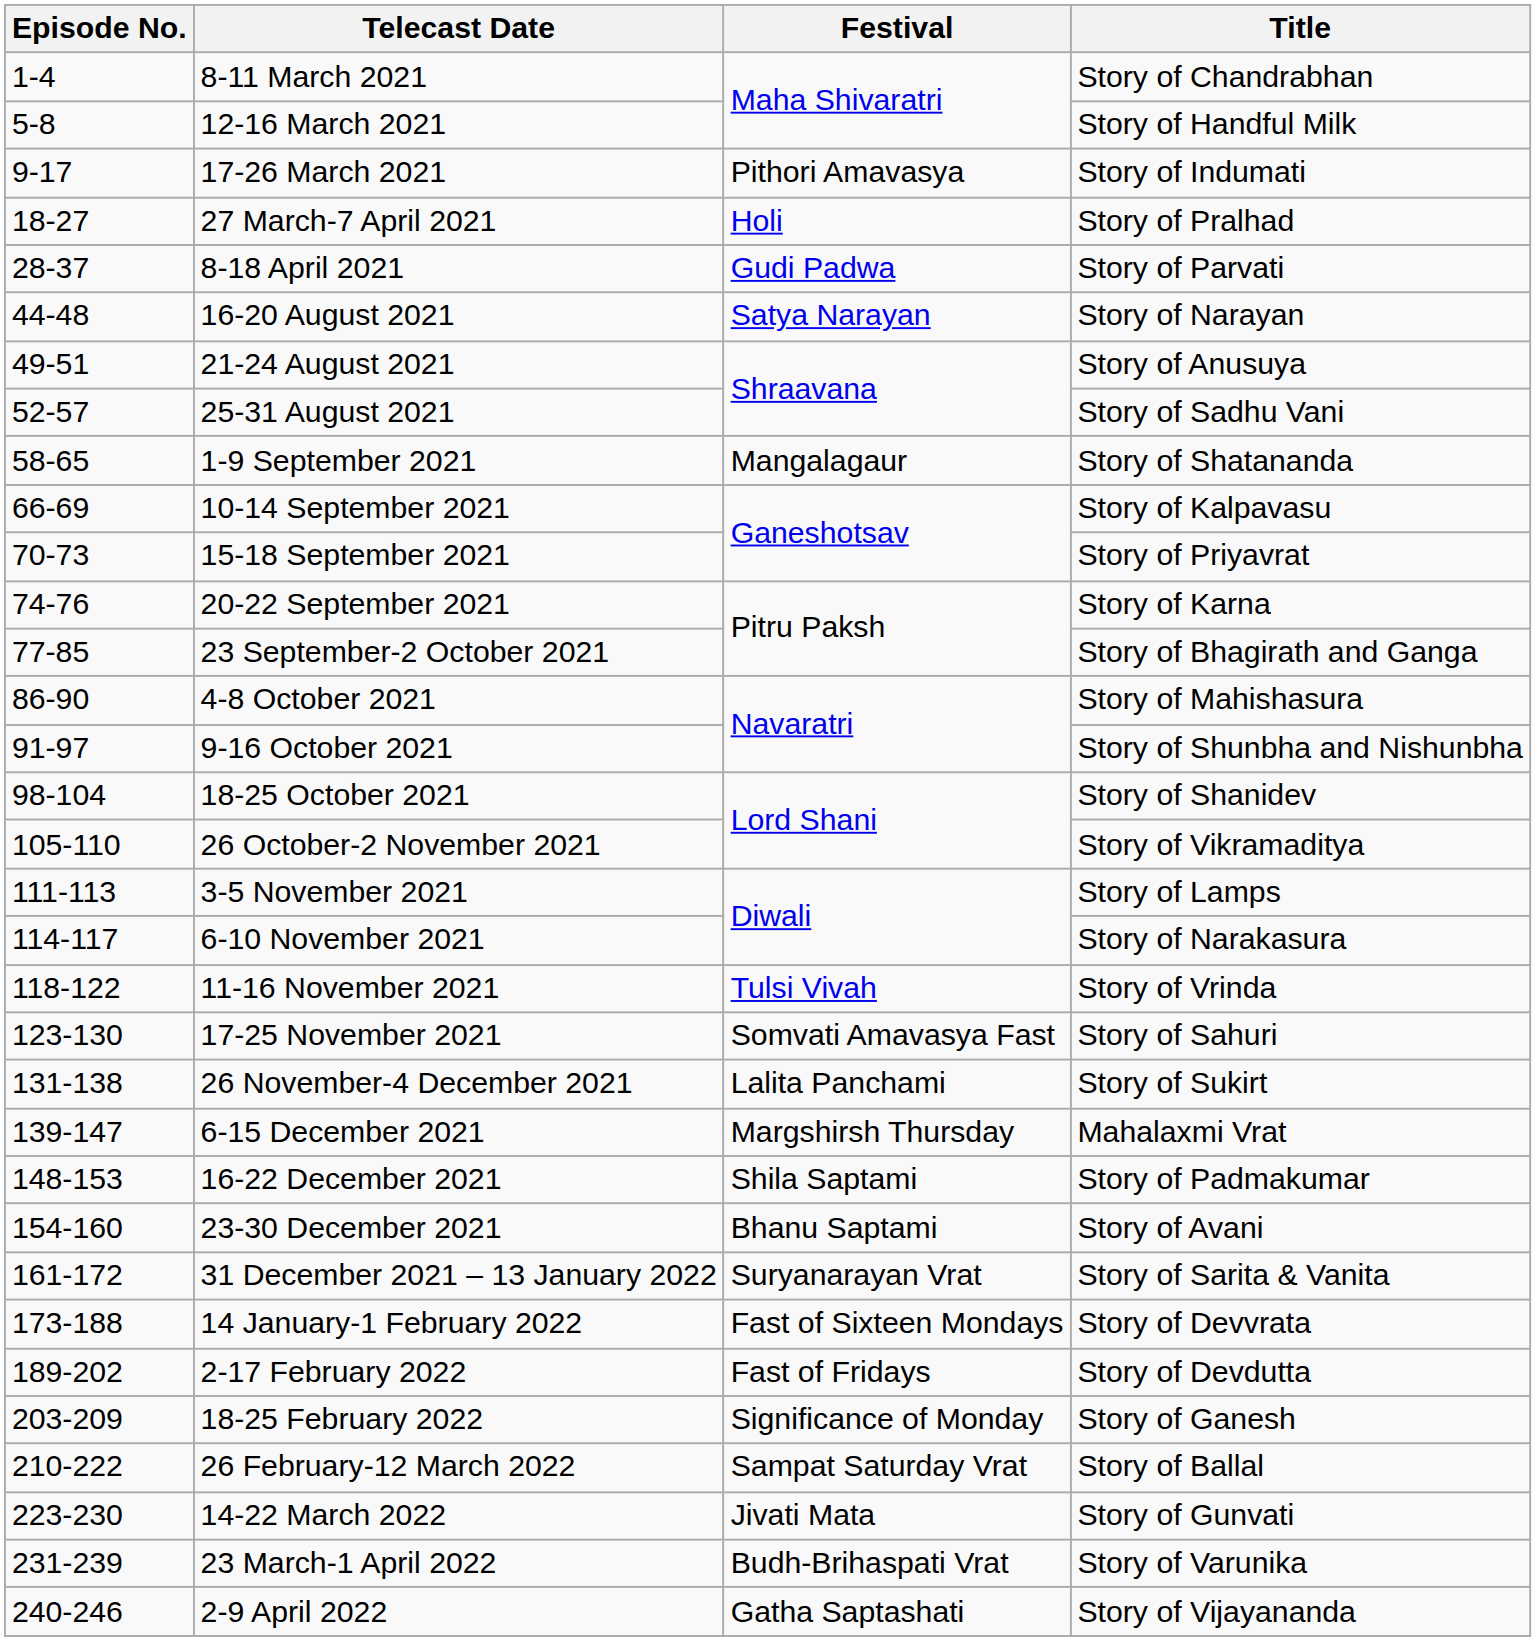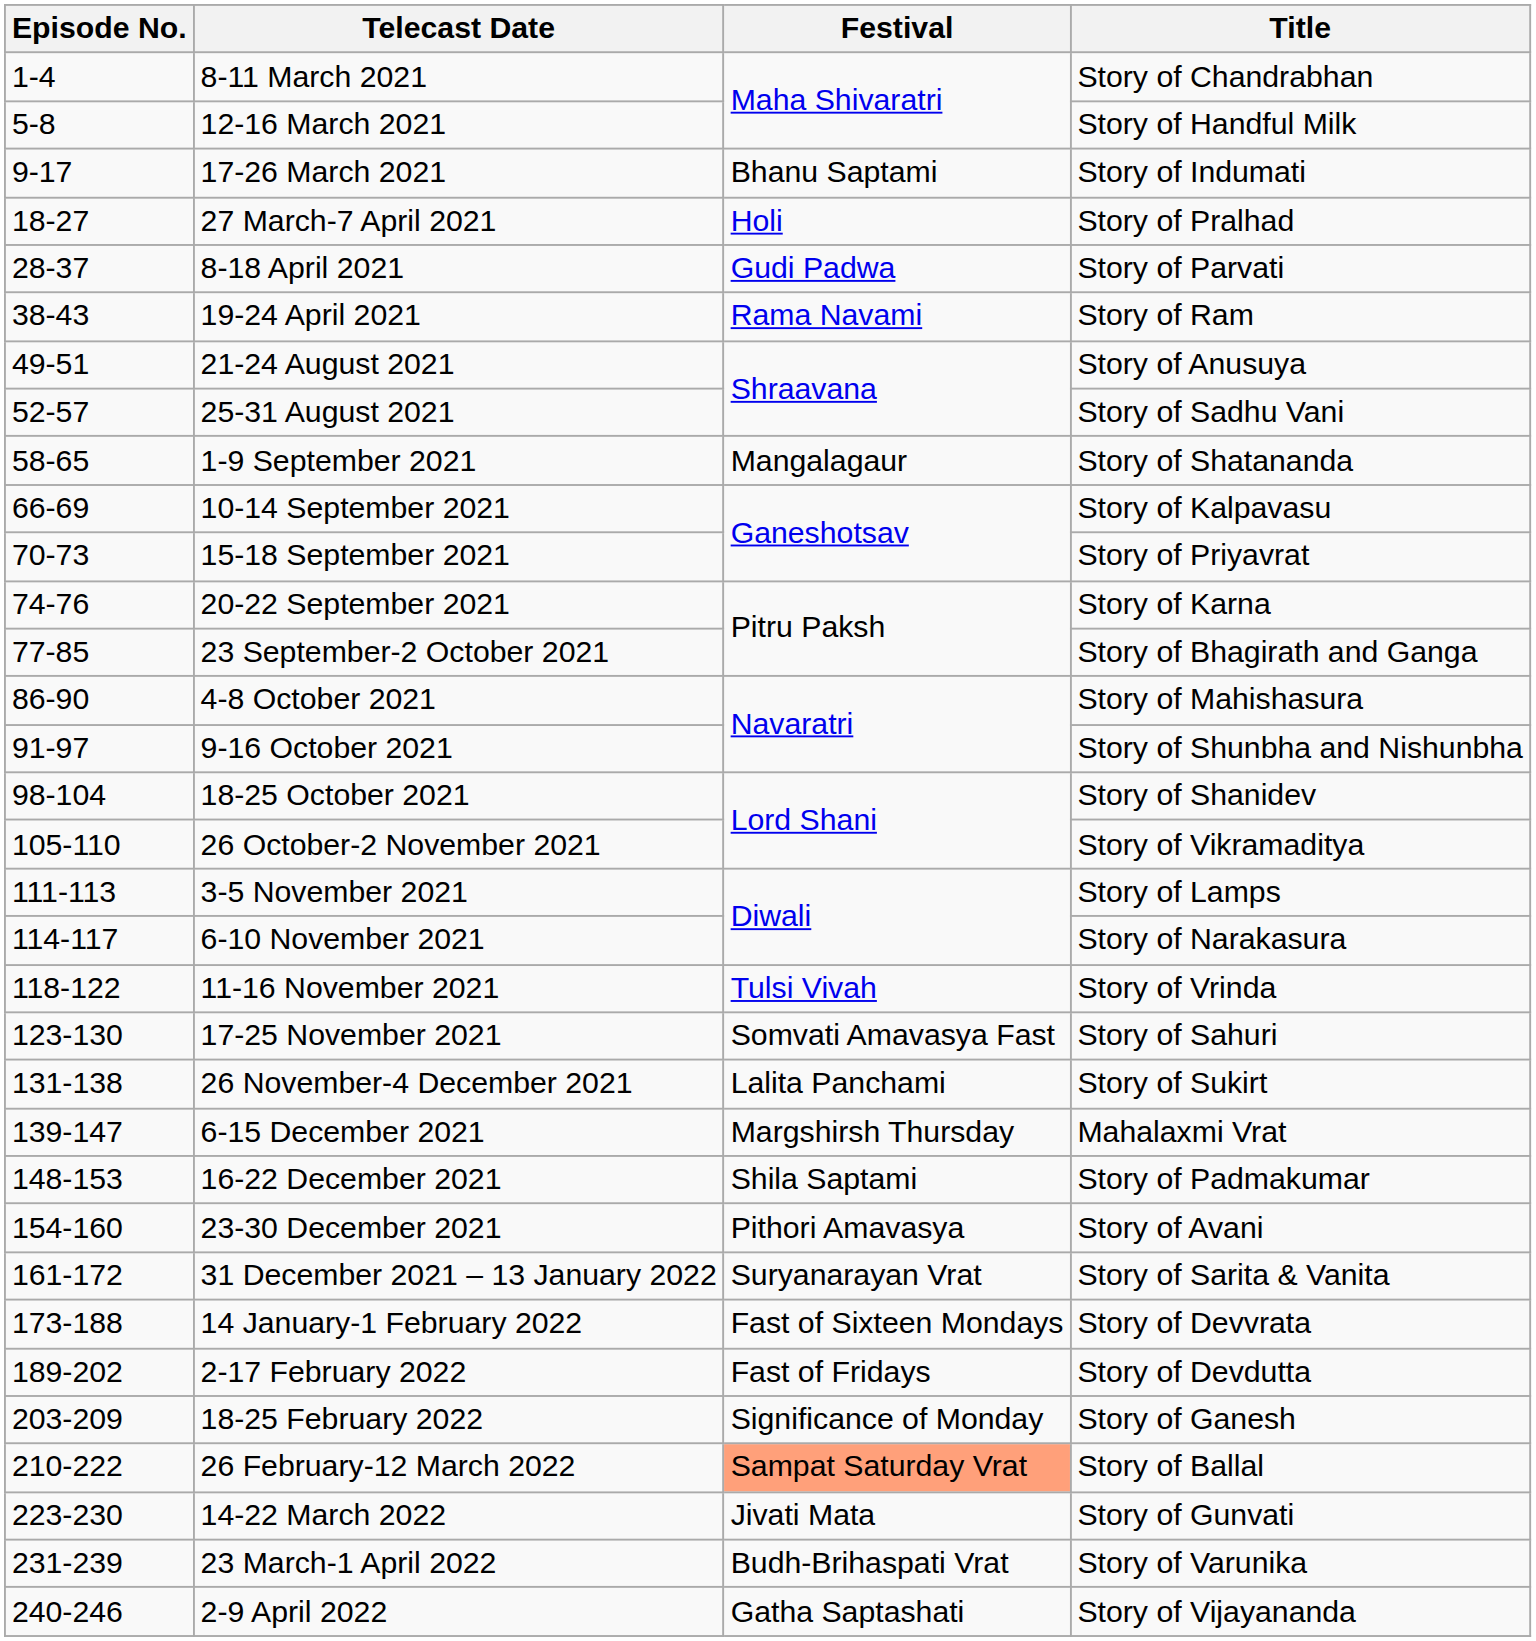 <table class="wikitable">
 <tr>
 <th>Episode No.</th>
 <th>Telecast Date</th>
 <th>Festival</th>
 <th>Title</th>
 </tr>
 <tr>
 <td>1-4</td>
 <td>8-11 March 2021</td>
 <td rowspan="2"><a href='#'>Maha Shivaratri</a></td>
 <td>Story of Chandrabhan</td>
 </tr>
 <tr>
 <td>5-8</td>
 <td>12-16 March 2021</td>
 <td>Story of Handful Milk</td>
 </tr>
 <tr>
 <td>9-17</td>
 <td>17-26 March 2021</td>
-<td>Pithori Amavasya</td>
+<td>Bhanu Saptami</td>
 <td>Story of Indumati</td>
 </tr>
 <tr>
 <td>18-27</td>
 <td>27 March-7 April 2021</td>
 <td><a href='#'>Holi</a></td>
 <td>Story of Pralhad</td>
 </tr>
 <tr>
 <td>28-37</td>
 <td>8-18 April 2021</td>
 <td><a href='#'>Gudi Padwa</a></td>
 <td>Story of Parvati</td>
 </tr>
 <tr>
-<td>44-48</td>
-<td>16-20 August 2021</td>
-<td><a href='#'>Satya Narayan</a></td>
-<td>Story of Narayan</td>
+<td>38-43</td>
+<td>19-24 April 2021</td>
+<td><a href='#'>Rama Navami</a></td>
+<td>Story of Ram</td>
 </tr>
 <tr>
 <td>49-51</td>
 <td>21-24 August 2021</td>
 <td rowspan="2"><a href='#'>Shraavana</a></td>
 <td>Story of Anusuya</td>
 </tr>
 <tr>
 <td>52-57</td>
 <td>25-31 August 2021</td>
 <td>Story of Sadhu Vani</td>
 </tr>
 <tr>
 <td>58-65</td>
 <td>1-9 September 2021</td>
 <td>Mangalagaur</td>
 <td>Story of Shatananda</td>
 </tr>
 <tr>
 <td>66-69</td>
 <td>10-14 September 2021</td>
 <td rowspan="2"><a href='#'>Ganeshotsav</a></td>
 <td>Story of Kalpavasu</td>
 </tr>
 <tr>
 <td>70-73</td>
 <td>15-18 September 2021</td>
 <td>Story of Priyavrat</td>
 </tr>
 <tr>
 <td>74-76</td>
 <td>20-22 September 2021</td>
 <td rowspan="2">Pitru Paksh</td>
 <td>Story of Karna</td>
 </tr>
 <tr>
 <td>77-85</td>
 <td>23 September-2 October 2021</td>
 <td>Story of Bhagirath and Ganga</td>
 </tr>
 <tr>
 <td>86-90</td>
 <td>4-8 October 2021</td>
 <td rowspan="2"><a href='#'>Navaratri</a></td>
 <td>Story of Mahishasura</td>
 </tr>
 <tr>
 <td>91-97</td>
 <td>9-16 October 2021</td>
 <td>Story of Shunbha and Nishunbha</td>
 </tr>
 <tr>
 <td>98-104</td>
 <td>18-25 October 2021</td>
 <td rowspan="2"><a href='#'>Lord Shani</a></td>
 <td>Story of Shanidev</td>
 </tr>
 <tr>
 <td>105-110</td>
 <td>26 October-2 November 2021</td>
 <td>Story of Vikramaditya</td>
 </tr>
 <tr>
 <td>111-113</td>
 <td>3-5 November 2021</td>
 <td rowspan="2"><a href='#'>Diwali</a></td>
 <td>Story of Lamps</td>
 </tr>
 <tr>
 <td>114-117</td>
 <td>6-10 November 2021</td>
 <td>Story of Narakasura</td>
 </tr>
 <tr>
 <td>118-122</td>
 <td>11-16 November 2021</td>
 <td><a href='#'>Tulsi Vivah</a></td>
 <td>Story of Vrinda</td>
 </tr>
 <tr>
 <td>123-130</td>
 <td>17-25 November 2021</td>
 <td>Somvati Amavasya Fast</td>
 <td>Story of Sahuri</td>
 </tr>
 <tr>
 <td>131-138</td>
 <td>26 November-4 December 2021</td>
 <td>Lalita Panchami</td>
 <td>Story of Sukirt</td>
 </tr>
 <tr>
 <td>139-147</td>
 <td>6-15 December 2021</td>
 <td>Margshirsh Thursday</td>
 <td>Mahalaxmi Vrat</td>
 </tr>
 <tr>
 <td>148-153</td>
 <td>16-22 December 2021</td>
 <td>Shila Saptami</td>
 <td>Story of Padmakumar</td>
 </tr>
 <tr>
 <td>154-160</td>
 <td>23-30 December 2021</td>
-<td>Bhanu Saptami</td>
+<td>Pithori Amavasya</td>
 <td>Story of Avani</td>
 </tr>
 <tr>
 <td>161-172</td>
 <td>31 December 2021 – 13 January 2022</td>
 <td>Suryanarayan Vrat</td>
 <td>Story of Sarita & Vanita</td>
 </tr>
 <tr>
 <td>173-188</td>
 <td>14 January-1 February 2022</td>
 <td>Fast of Sixteen Mondays</td>
 <td>Story of Devvrata</td>
 </tr>
 <tr>
 <td>189-202</td>
 <td>2-17 February 2022</td>
 <td>Fast of Fridays</td>
 <td>Story of Devdutta</td>
 </tr>
 <tr>
 <td>203-209</td>
 <td>18-25 February 2022</td>
 <td>Significance of Monday</td>
 <td>Story of Ganesh</td>
 </tr>
 <tr>
 <td>210-222</td>
 <td>26 February-12 March 2022</td>
-<td>Sampat Saturday Vrat</td>
+<td style="background: lightsalmon;">Sampat Saturday Vrat</td>
 <td>Story of Ballal</td>
 </tr>
 <tr>
 <td>223-230</td>
 <td>14-22 March 2022</td>
 <td>Jivati Mata</td>
 <td>Story of Gunvati</td>
 </tr>
 <tr>
 <td>231-239</td>
 <td>23 March-1 April 2022</td>
 <td>Budh-Brihaspati Vrat</td>
 <td>Story of Varunika</td>
 </tr>
 <tr>
 <td>240-246</td>
 <td>2-9 April 2022</td>
 <td>Gatha Saptashati</td>
 <td>Story of Vijayananda</td>
 </tr>
 </table>
